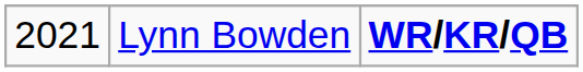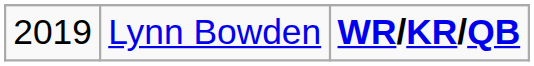 <table class="wikitable" style="text-align:center">
 <tr>
 </tr>
 <tr>
-<td>2021</td>
+<td>2019</td>
 <td><a href='#'>Lynn Bowden</a></td>
 <td><strong><a href='#'>WR</a>/<a href='#'>KR</a>/<a href='#'>QB</a></strong></td>
 </tr>
 </table>
